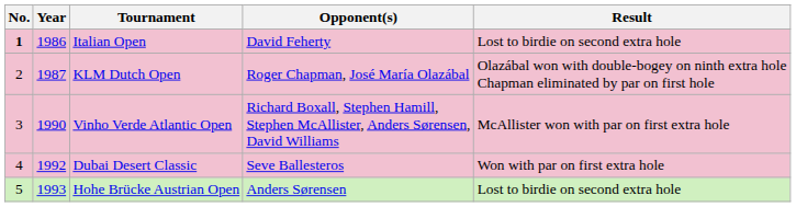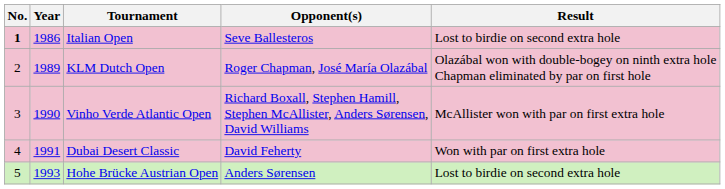 <table class="wikitable" style="font-size:95%;">
 <tr>
 <th>No.</th>
 <th>Year</th>
 <th>Tournament</th>
 <th>Opponent(s)</th>
 <th>Result</th>
 </tr>
 <tr style="background:#F2C1D1;">
 <td align=center><strong>1</strong></td>
 <td><a href='#'>1986</a></td>
 <td><a href='#'>Italian Open</a></td>
-<td> <a href='#'>David Feherty</a></td>
+<td> <a href='#'>Seve Ballesteros</a></td>
 <td>Lost to birdie on second extra hole</td>
 </tr>
 <tr style="background:#F2C1D1;">
 <td align=center>2</td>
-<td><a href='#'>1987</a></td>
+<td><a href='#'>1989</a></td>
 <td><a href='#'>KLM Dutch Open</a></td>
 <td> <a href='#'>Roger Chapman</a>,  <a href='#'>José María Olazábal</a></td>
 <td>Olazábal won with double-bogey on ninth extra hole<br>Chapman eliminated by par on first hole</td>
 </tr>
 <tr style="background:#F2C1D1;">
 <td align=center>3</td>
 <td><a href='#'>1990</a></td>
 <td><a href='#'>Vinho Verde Atlantic Open</a></td>
 <td> <a href='#'>Richard Boxall</a>,  <a href='#'>Stephen Hamill</a>,<br> <a href='#'>Stephen McAllister</a>,  <a href='#'>Anders Sørensen</a>,<br> <a href='#'>David Williams</a></td>
 <td>McAllister won with par on first extra hole</td>
 </tr>
 <tr style="background:#F2C1D1;">
 <td align=center>4</td>
-<td><a href='#'>1992</a></td>
+<td><a href='#'>1991</a></td>
 <td><a href='#'>Dubai Desert Classic</a></td>
-<td> <a href='#'>Seve Ballesteros</a></td>
+<td> <a href='#'>David Feherty</a></td>
 <td>Won with par on first extra hole</td>
 </tr>
 <tr style="background:#D0F0C0;">
 <td align=center>5</td>
 <td><a href='#'>1993</a></td>
 <td><a href='#'>Hohe Brücke Austrian Open</a></td>
 <td> <a href='#'>Anders Sørensen</a></td>
 <td>Lost to birdie on second extra hole</td>
 </tr>
 </table>
